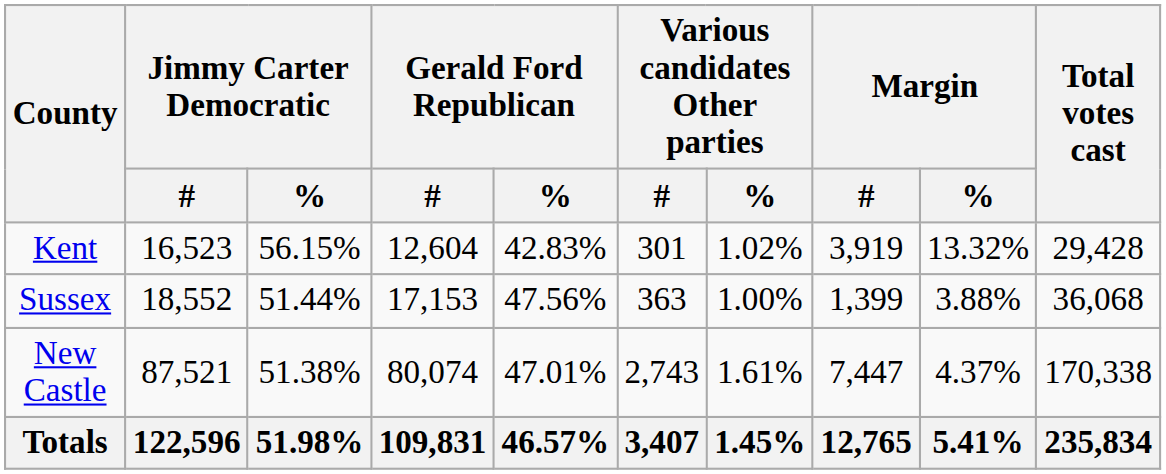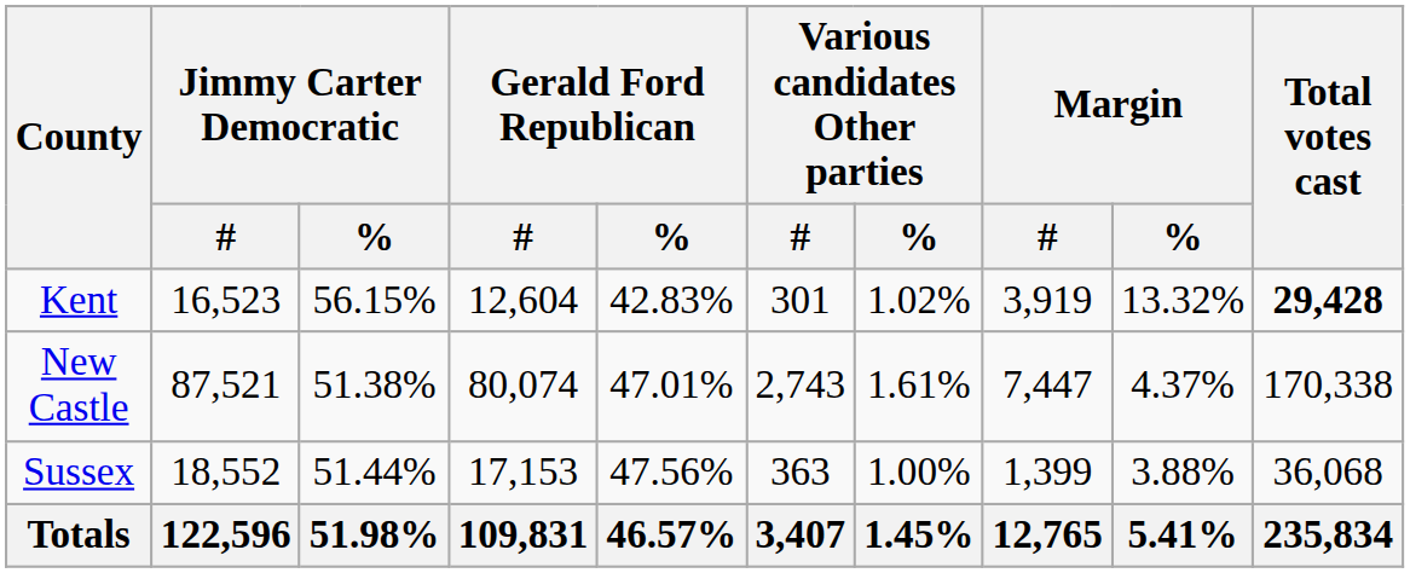 <table width="60%"  class="wikitable sortable" style="text-align:center">
 <tr>
 <th style="text-align:center;" rowspan="2">County</th>
 <th style="text-align:center;" colspan="2">Jimmy Carter<br>Democratic</th>
 <th style="text-align:center;" colspan="2">Gerald Ford<br>Republican</th>
 <th style="text-align:center;" colspan="2">Various candidates<br>Other parties</th>
 <th style="text-align:center;" colspan="2">Margin</th>
 <th style="text-align:center;" rowspan="2">Total votes cast</th>
 </tr>
 <tr>
 <th style="text-align:center;" data-sort-type="number">#</th>
 <th style="text-align:center;" data-sort-type="number">%</th>
 <th style="text-align:center;" data-sort-type="number">#</th>
 <th style="text-align:center;" data-sort-type="number">%</th>
 <th style="text-align:center;" data-sort-type="number">#</th>
 <th style="text-align:center;" data-sort-type="number">%</th>
 <th style="text-align:center;" data-sort-type="number">#</th>
 <th style="text-align:center;" data-sort-type="number">%</th>
 </tr>
 <tr style="text-align:center;">
 <td><a href='#'>Kent</a></td>
 <td>16,523</td>
 <td>56.15%</td>
 <td>12,604</td>
 <td>42.83%</td>
 <td>301</td>
 <td>1.02%</td>
 <td>3,919</td>
 <td>13.32%</td>
-<td>29,428</td>
+<td><strong>29,428</strong></td>
+</tr>
+<tr style="text-align:center;">
+<td><a href='#'>New Castle</a></td>
+<td>87,521</td>
+<td>51.38%</td>
+<td>80,074</td>
+<td>47.01%</td>
+<td>2,743</td>
+<td>1.61%</td>
+<td>7,447</td>
+<td>4.37%</td>
+<td>170,338</td>
 </tr>
 <tr style="text-align:center;">
 <td><a href='#'>Sussex</a></td>
 <td>18,552</td>
 <td>51.44%</td>
 <td>17,153</td>
 <td>47.56%</td>
 <td>363</td>
 <td>1.00%</td>
 <td>1,399</td>
 <td>3.88%</td>
 <td>36,068</td>
-</tr>
-<tr style="text-align:center;">
-<td><a href='#'>New Castle</a></td>
-<td>87,521</td>
-<td>51.38%</td>
-<td>80,074</td>
-<td>47.01%</td>
-<td>2,743</td>
-<td>1.61%</td>
-<td>7,447</td>
-<td>4.37%</td>
-<td>170,338</td>
 </tr>
 <tr>
 <th>Totals</th>
 <th>122,596</th>
 <th>51.98%</th>
 <th>109,831</th>
 <th>46.57%</th>
 <th>3,407</th>
 <th>1.45%</th>
 <th>12,765</th>
 <th>5.41%</th>
 <th>235,834</th>
 </tr>
 </table>
